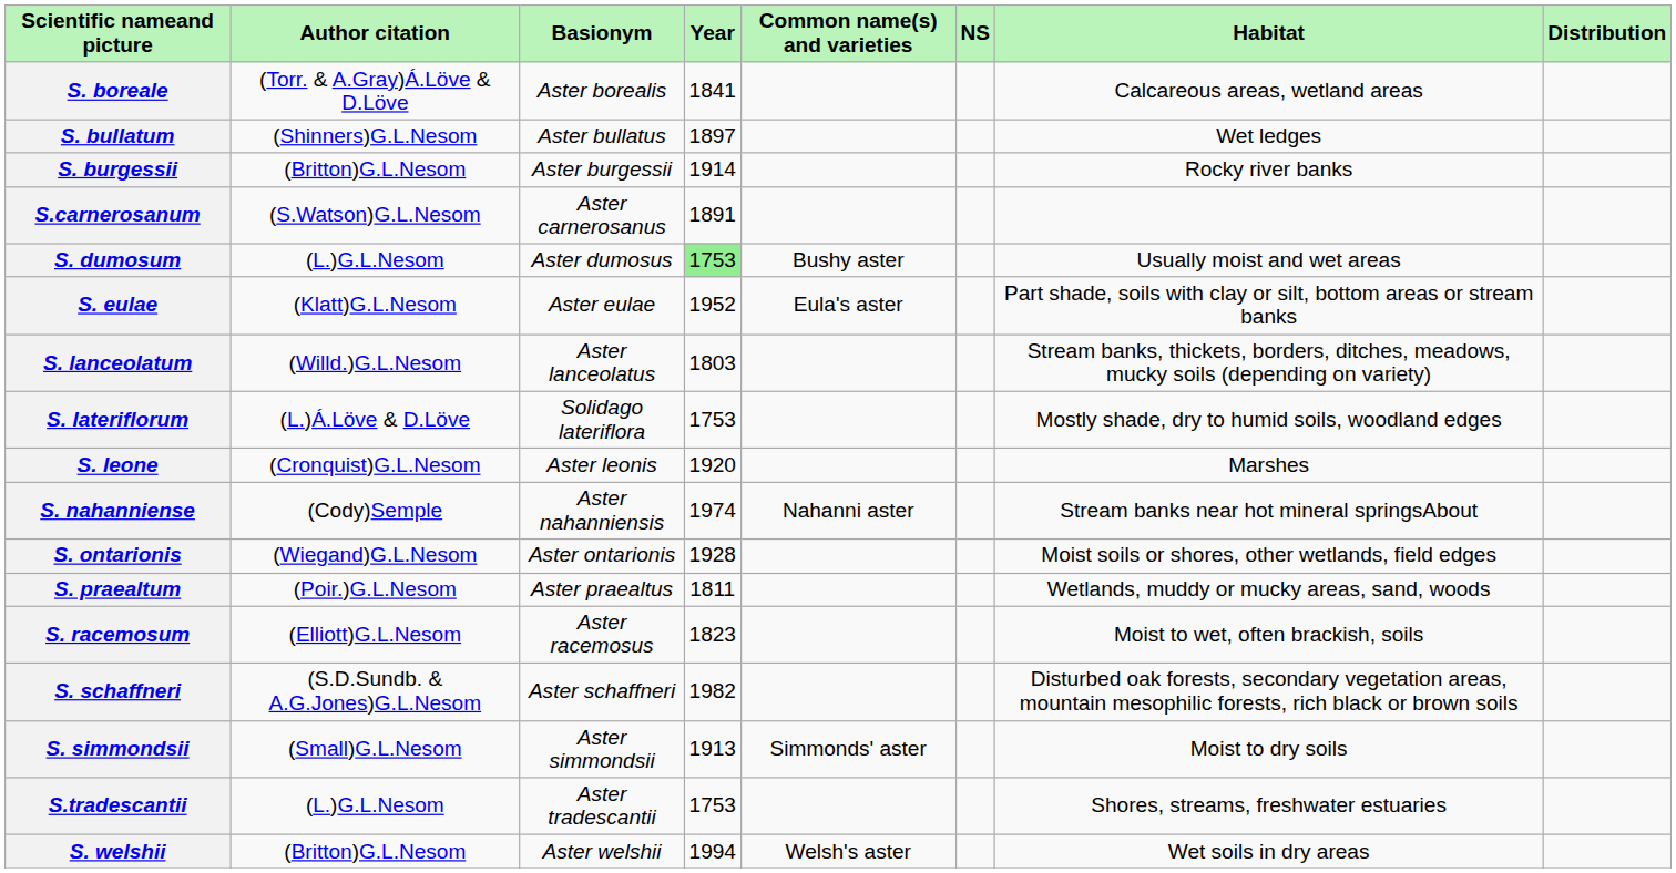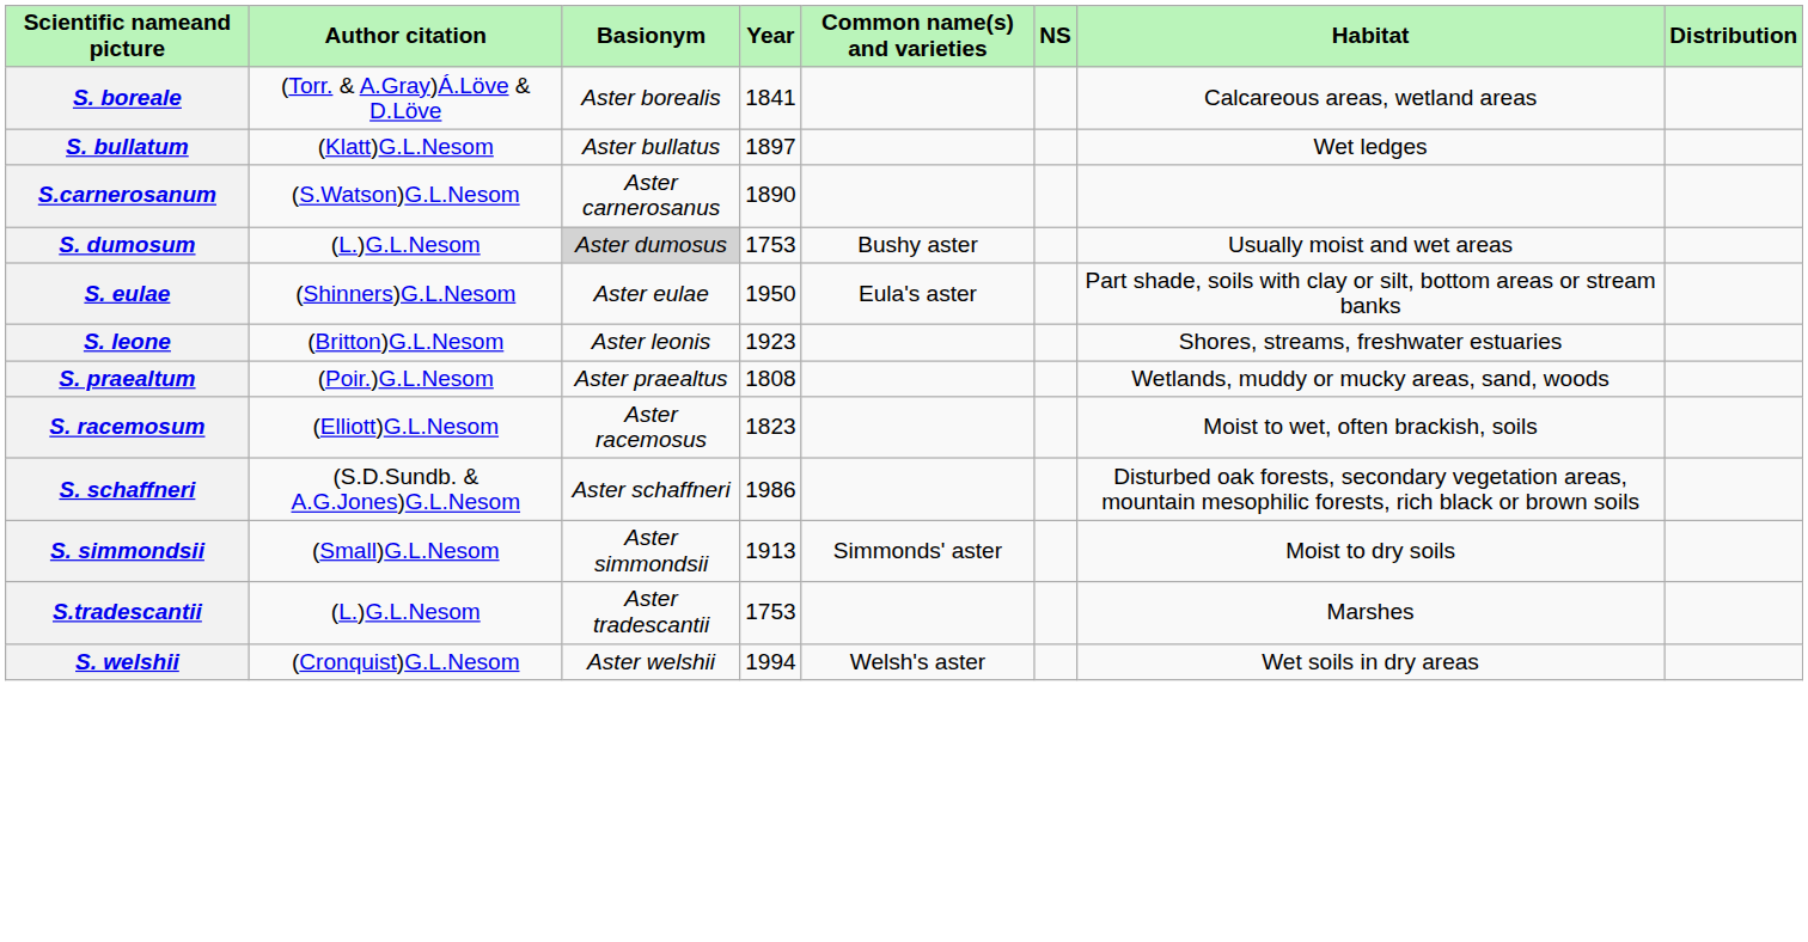 <table class="wikitable sortable mw-collapsible" style="width:100%;text-align:center;">
 <tr>
 <th scope="col" style="background-color:#baf4ba;">Scientific nameand picture</th>
 <th scope="col" style="background-color:#baf4ba;">Author citation</th>
 <th scope="col" style="background-color:#baf4ba;">Basionym</th>
 <th scope="col" style="background-color:#baf4ba;">Year</th>
 <th scope="col" style="background-color:#baf4ba;">Common name(s) and varieties</th>
 <th scope="col" style="background-color:#baf4ba;">NS</th>
 <th scope="col" class="unsortable" style="background-color:#baf4ba;">Habitat</th>
 <th scope="col" class="unsortable" style="background-color:#baf4ba;">Distribution</th>
 </tr>
 <tr>
 <th scope="row"><em><a href='#'>S. boreale</a></em></th>
 <td>(<a href='#'>Torr.</a> & <a href='#'>A.Gray</a>)<a href='#'>Á.Löve</a> & <a href='#'>D.Löve</a></td>
 <td><em>Aster</em>  <em>borealis</em></td>
 <td>1841</td>
 <td></td>
 <td></td>
 <td>Calcareous areas, wetland areas</td>
 <td></td>
 </tr>
 <tr>
 <th scope="row"><em><a href='#'>S. bullatum</a></em></th>
-<td>(<a href='#'>Shinners</a>)<a href='#'>G.L.Nesom</a></td>
+<td>(<a href='#'>Klatt</a>)<a href='#'>G.L.Nesom</a></td>
 <td><em>Aster bullatus</em></td>
 <td>1897</td>
 <td></td>
 <td></td>
 <td>Wet ledges</td>
 <td></td>
 </tr>
 <tr>
-<th scope="row"><em><a href='#'>S. burgessii</a></em></th>
-<td>(<a href='#'>Britton</a>)<a href='#'>G.L.Nesom</a></td>
-<td><em>Aster burgessii</em></td>
-<td>1914</td>
-<td></td>
-<td></td>
-<td>Rocky river banks</td>
-<td></td>
-</tr>
-<tr>
 <th scope="row"><em><a href='#'>S.carnerosanum</a></em></th>
 <td>(<a href='#'>S.Watson</a>)<a href='#'>G.L.Nesom</a></td>
 <td><em>Aster carnerosanus</em></td>
-<td>1891</td>
+<td>1890</td>
 <td></td>
 <td></td>
 <td></td>
 <td></td>
 </tr>
 <tr>
 <th scope="row"><em><a href='#'>S. dumosum</a></em></th>
 <td>(<a href='#'>L.</a>)<a href='#'>G.L.Nesom</a></td>
-<td><em>Aster dumosus</em></td>
-<td style="background: lightgreen;">1753</td>
+<td style="background: lightgrey;"><em>Aster dumosus</em></td>
+<td>1753</td>
 <td>Bushy aster</td>
 <td></td>
 <td>Usually moist and wet areas</td>
 <td></td>
 </tr>
 <tr>
 <th scope="row"><em><a href='#'>S. eulae</a></em></th>
-<td>(<a href='#'>Klatt</a>)<a href='#'>G.L.Nesom</a></td>
+<td>(<a href='#'>Shinners</a>)<a href='#'>G.L.Nesom</a></td>
 <td><em>Aster eulae</em></td>
-<td>1952</td>
+<td>1950</td>
 <td>Eula's aster</td>
 <td></td>
 <td>Part shade, soils with clay or silt, bottom areas or stream banks</td>
 <td></td>
 </tr>
 <tr>
-<th scope="row"><em><a href='#'>S. lanceolatum</a></em></th>
-<td>(<a href='#'>Willd.</a>)<a href='#'>G.L.Nesom</a></td>
-<td><em>Aster lanceolatus</em></td>
-<td>1803</td>
-<td><br></td>
-<td></td>
-<td>Stream banks, thickets, borders, ditches, meadows, mucky soils (depending on variety)</td>
-<td></td>
-</tr>
-<tr>
-<th scope="row"><em><a href='#'>S. lateriflorum</a></em></th>
-<td>(<a href='#'>L.</a>)<a href='#'>Á.Löve</a> & <a href='#'>D.Löve</a></td>
-<td><em>Solidago lateriflora</em></td>
-<td>1753</td>
+<th scope="row"><em><a href='#'>S. leone</a></em></th>
+<td>(<a href='#'>Britton</a>)<a href='#'>G.L.Nesom</a></td>
+<td><em>Aster leonis</em></td>
+<td>1923</td>
 <td></td>
 <td></td>
-<td>Mostly shade, dry to humid soils, woodland edges</td>
-<td></td>
-</tr>
-<tr>
-<th scope="row"><em><a href='#'>S. leone</a></em></th>
-<td>(<a href='#'>Cronquist</a>)<a href='#'>G.L.Nesom</a></td>
-<td><em>Aster leonis</em></td>
-<td>1920</td>
-<td></td>
-<td></td>
-<td>Marshes</td>
-<td></td>
-</tr>
-<tr>
-<th scope="row"><em><a href='#'>S. nahanniense</a></em></th>
-<td>(Cody)<a href='#'>Semple</a></td>
-<td><em>Aster nahanniensis</em></td>
-<td>1974</td>
-<td>Nahanni aster</td>
-<td></td>
-<td>Stream banks near hot mineral springsAbout </td>
-<td></td>
-</tr>
-<tr>
-<th scope="row"><em><a href='#'>S. ontarionis</a></em></th>
-<td>(<a href='#'>Wiegand</a>)<a href='#'>G.L.Nesom</a></td>
-<td><em>Aster ontarionis</em></td>
-<td>1928</td>
-<td><br></td>
-<td></td>
-<td>Moist soils or shores, other wetlands, field edges</td>
+<td>Shores, streams, freshwater estuaries</td>
 <td></td>
 </tr>
 <tr>
 <th scope="row"><em><a href='#'>S. praealtum</a></em></th>
 <td>(<a href='#'>Poir.</a>)<a href='#'>G.L.Nesom</a></td>
 <td><em>Aster praealtus</em></td>
-<td>1811</td>
+<td>1808</td>
 <td></td>
 <td></td>
 <td>Wetlands, muddy or mucky areas, sand, woods</td>
 <td></td>
 </tr>
 <tr>
 <th scope="row"><em><a href='#'>S. racemosum</a></em></th>
 <td>(<a href='#'>Elliott</a>)<a href='#'>G.L.Nesom</a></td>
 <td><em>Aster racemosus</em></td>
 <td>1823</td>
 <td></td>
 <td></td>
 <td>Moist to wet, often brackish, soils</td>
 <td></td>
 </tr>
 <tr>
 <th scope="row"><em><a href='#'>S. schaffneri</a></em></th>
 <td>(S.D.Sundb. & <a href='#'>A.G.Jones</a>)<a href='#'>G.L.Nesom</a></td>
 <td><em>Aster schaffneri</em></td>
-<td>1982</td>
+<td>1986</td>
 <td></td>
 <td></td>
 <td>Disturbed oak forests, secondary vegetation areas, mountain mesophilic forests, rich black or brown soils</td>
 <td></td>
 </tr>
 <tr>
 <th scope="row"><em><a href='#'>S. simmondsii</a></em></th>
 <td>(<a href='#'>Small</a>)<a href='#'>G.L.Nesom</a></td>
 <td><em>Aster simmondsii</em></td>
 <td>1913</td>
 <td>Simmonds' aster</td>
 <td></td>
 <td>Moist to dry soils</td>
 <td></td>
 </tr>
 <tr>
 <th scope="row"><em><a href='#'>S.tradescantii</a></em></th>
 <td>(<a href='#'>L.</a>)<a href='#'>G.L.Nesom</a></td>
 <td><em>Aster tradescantii</em></td>
 <td>1753</td>
 <td></td>
 <td></td>
-<td>Shores, streams, freshwater estuaries</td>
+<td>Marshes</td>
 <td></td>
 </tr>
 <tr>
 <th scope="row"><em><a href='#'>S. welshii</a></em></th>
-<td>(<a href='#'>Britton</a>)<a href='#'>G.L.Nesom</a></td>
+<td>(<a href='#'>Cronquist</a>)<a href='#'>G.L.Nesom</a></td>
 <td><em>Aster welshii</em></td>
 <td>1994</td>
 <td>Welsh's aster</td>
 <td></td>
 <td>Wet soils in dry areas</td>
 <td></td>
 </tr>
 </table>
